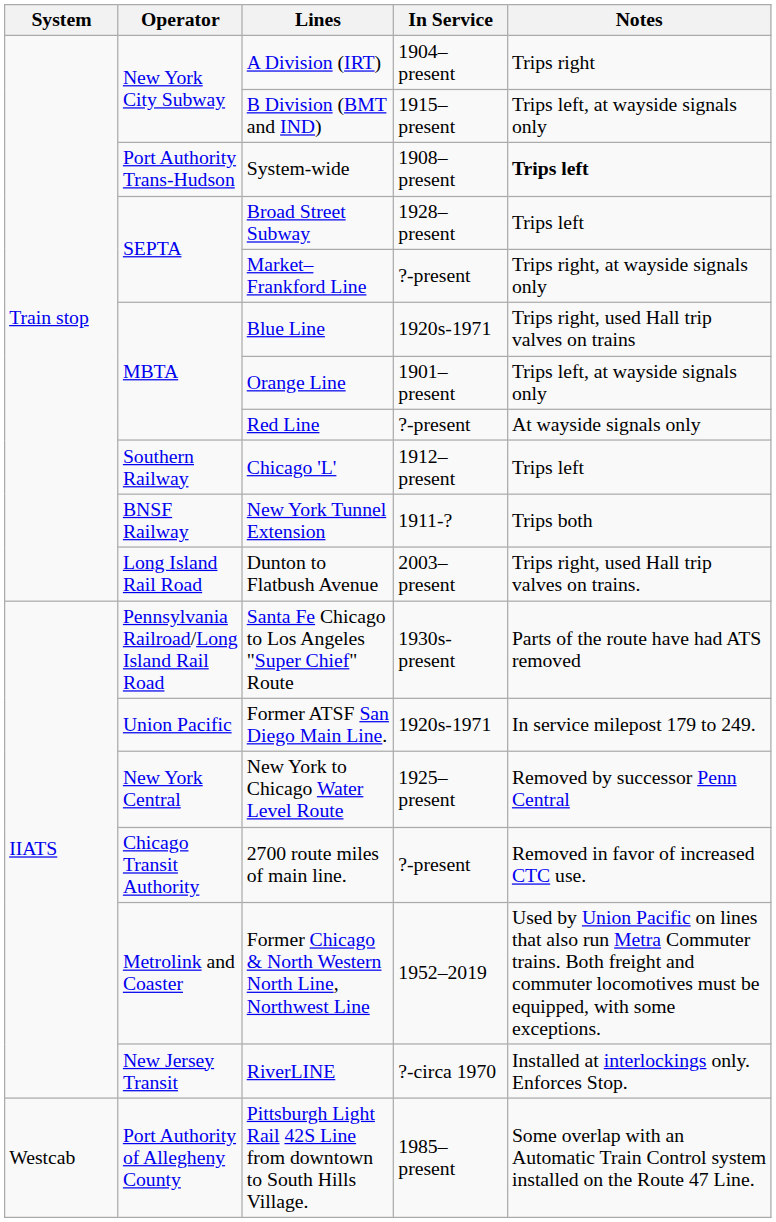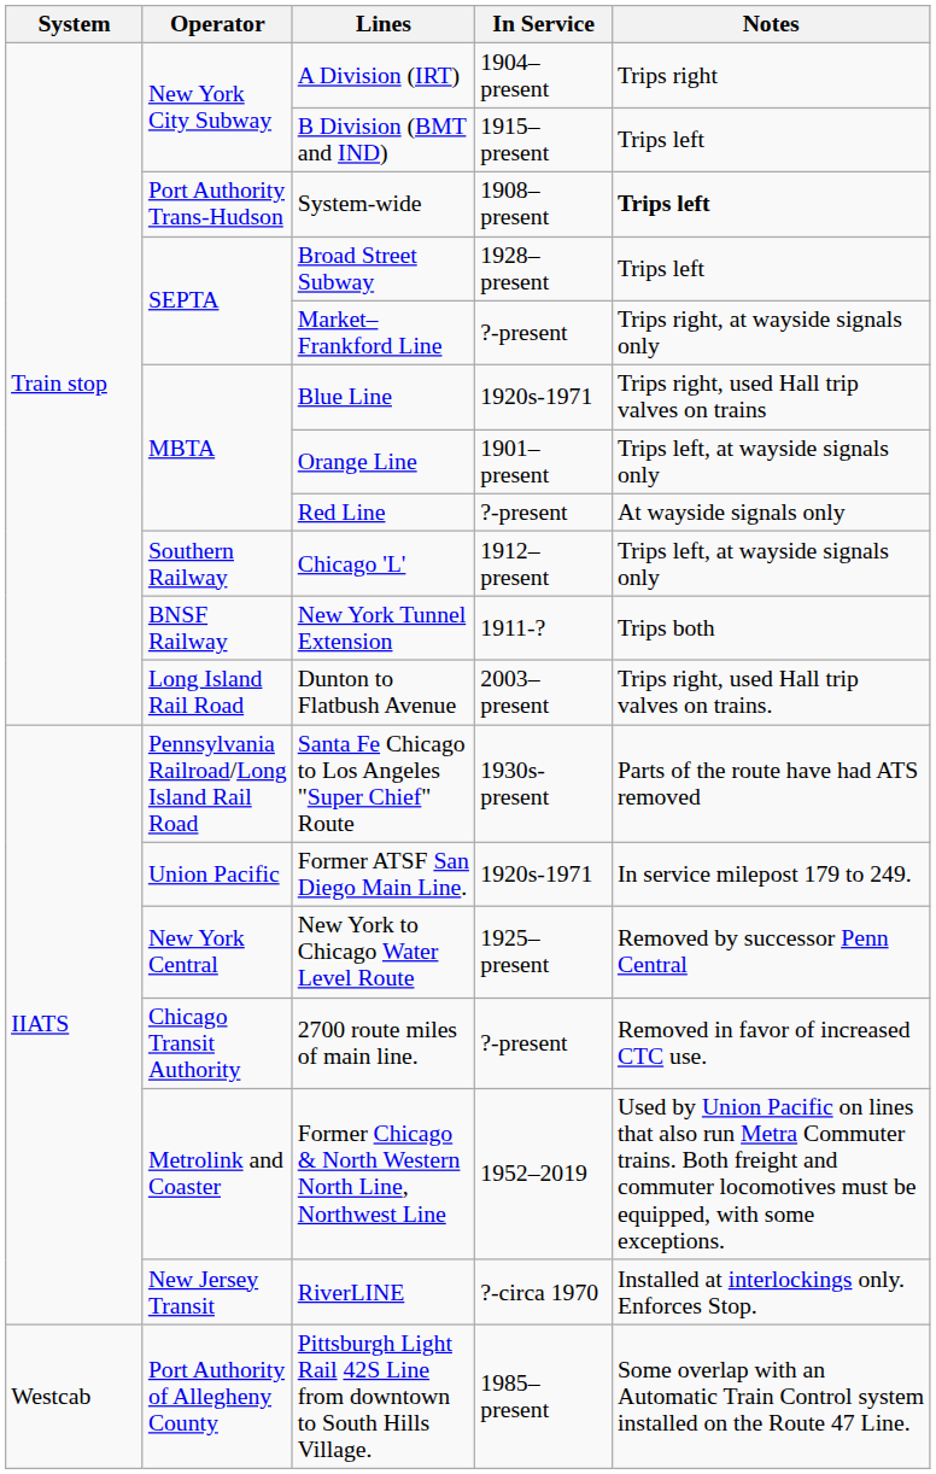 <table class="wikitable" style="width:100%">
 <tr>
 <th style="width:15%">System</th>
 <th style="width:15%">Operator</th>
 <th style="width:20%">Lines</th>
 <th style="width:15%">In Service</th>
 <th style="width:35%">Notes</th>
 </tr>
 <tr>
 <td rowspan=11><a href='#'>Train stop</a></td>
 <td rowspan=2><a href='#'>New York City Subway</a></td>
 <td><a href='#'>A Division</a> (<a href='#'>IRT</a>)</td>
 <td>1904–present</td>
 <td>Trips right</td>
 </tr>
 <tr>
 <td><a href='#'>B Division</a> (<a href='#'>BMT</a> and <a href='#'>IND</a>)</td>
 <td>1915–present</td>
-<td>Trips left, at wayside signals only</td>
+<td>Trips left</td>
 </tr>
 <tr>
 <td><a href='#'>Port Authority Trans-Hudson</a></td>
 <td>System-wide</td>
 <td>1908–present</td>
 <td><strong>Trips left</strong></td>
 </tr>
 <tr>
 <td rowspan=2><a href='#'>SEPTA</a></td>
 <td><a href='#'>Broad Street Subway</a></td>
 <td>1928–present</td>
 <td>Trips left</td>
 </tr>
 <tr>
 <td><a href='#'>Market–Frankford Line</a></td>
 <td>?-present</td>
 <td>Trips right, at wayside signals only</td>
 </tr>
 <tr>
 <td rowspan=3><a href='#'>MBTA</a></td>
 <td><a href='#'>Blue Line</a></td>
 <td>1920s-1971</td>
 <td>Trips right, used Hall trip valves on trains</td>
 </tr>
 <tr>
 <td><a href='#'>Orange Line</a></td>
 <td>1901–present</td>
 <td>Trips left, at wayside signals only</td>
 </tr>
 <tr>
 <td><a href='#'>Red Line</a></td>
 <td>?-present</td>
 <td>At wayside signals only</td>
 </tr>
 <tr>
 <td><a href='#'>Southern Railway</a></td>
 <td><a href='#'>Chicago 'L'</a></td>
 <td>1912–present</td>
-<td>Trips left</td>
+<td>Trips left, at wayside signals only</td>
 </tr>
 <tr>
 <td><a href='#'>BNSF Railway</a></td>
 <td><a href='#'>New York Tunnel Extension</a></td>
 <td>1911-?</td>
 <td>Trips both</td>
 </tr>
 <tr>
 <td><a href='#'>Long Island Rail Road</a></td>
 <td>Dunton to Flatbush Avenue</td>
 <td>2003–present</td>
 <td>Trips right, used Hall trip valves on trains.</td>
 </tr>
 <tr>
 <td rowspan=6><a href='#'>IIATS</a></td>
 <td><a href='#'>Pennsylvania Railroad</a>/<a href='#'>Long Island Rail Road</a></td>
 <td><a href='#'>Santa Fe</a> Chicago to Los Angeles "<a href='#'>Super Chief</a>" Route</td>
 <td>1930s-present</td>
 <td>Parts of the route have had ATS removed</td>
 </tr>
 <tr>
 <td><a href='#'>Union Pacific</a></td>
 <td>Former ATSF <a href='#'>San Diego Main Line</a>.</td>
 <td>1920s-1971</td>
 <td>In service milepost 179 to 249.</td>
 </tr>
 <tr>
 <td><a href='#'>New York Central</a></td>
 <td>New York to Chicago <a href='#'>Water Level Route</a></td>
 <td>1925–present</td>
 <td>Removed by successor <a href='#'>Penn Central</a></td>
 </tr>
 <tr>
 <td><a href='#'>Chicago Transit Authority</a></td>
 <td>2700 route miles of main line.</td>
 <td>?-present</td>
 <td>Removed in favor of increased <a href='#'>CTC</a> use.</td>
 </tr>
 <tr>
 <td><a href='#'>Metrolink</a> and <a href='#'>Coaster</a></td>
 <td>Former <a href='#'>Chicago & North Western</a> <a href='#'>North Line</a>, <a href='#'>Northwest Line</a></td>
 <td>1952–2019</td>
 <td>Used by <a href='#'>Union Pacific</a> on lines that also run <a href='#'>Metra</a> Commuter trains. Both freight and commuter locomotives must be equipped, with some exceptions.</td>
 </tr>
 <tr>
 <td><a href='#'>New Jersey Transit</a></td>
 <td><a href='#'>RiverLINE</a></td>
 <td>?-circa 1970</td>
 <td>Installed at <a href='#'>interlockings</a> only. Enforces Stop.</td>
 </tr>
 <tr>
 <td>Westcab</td>
 <td><a href='#'>Port Authority of Allegheny County</a></td>
 <td><a href='#'>Pittsburgh Light Rail</a> <a href='#'>42S Line</a> from downtown to South Hills Village.</td>
 <td>1985–present</td>
 <td>Some overlap with an Automatic Train Control system installed on the Route 47 Line.</td>
 </tr>
 </table>
